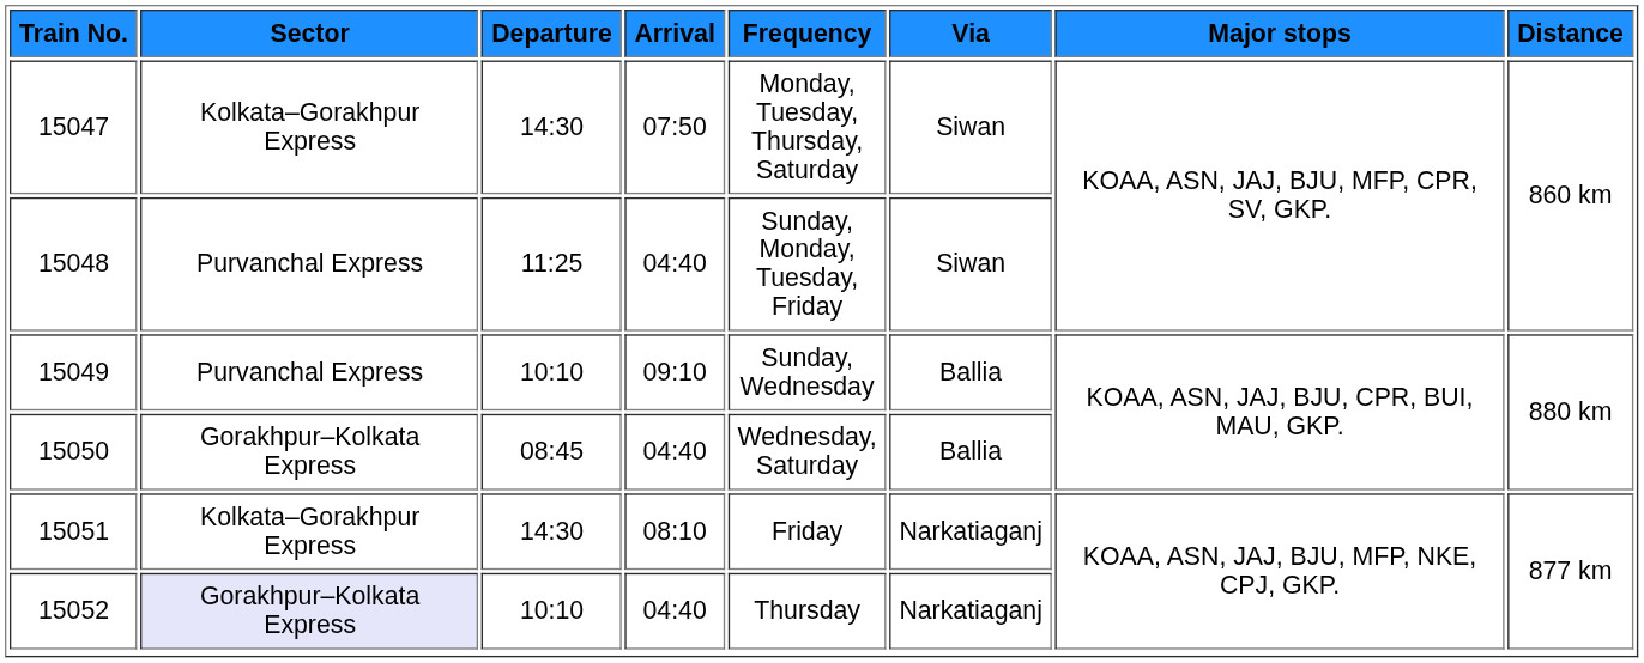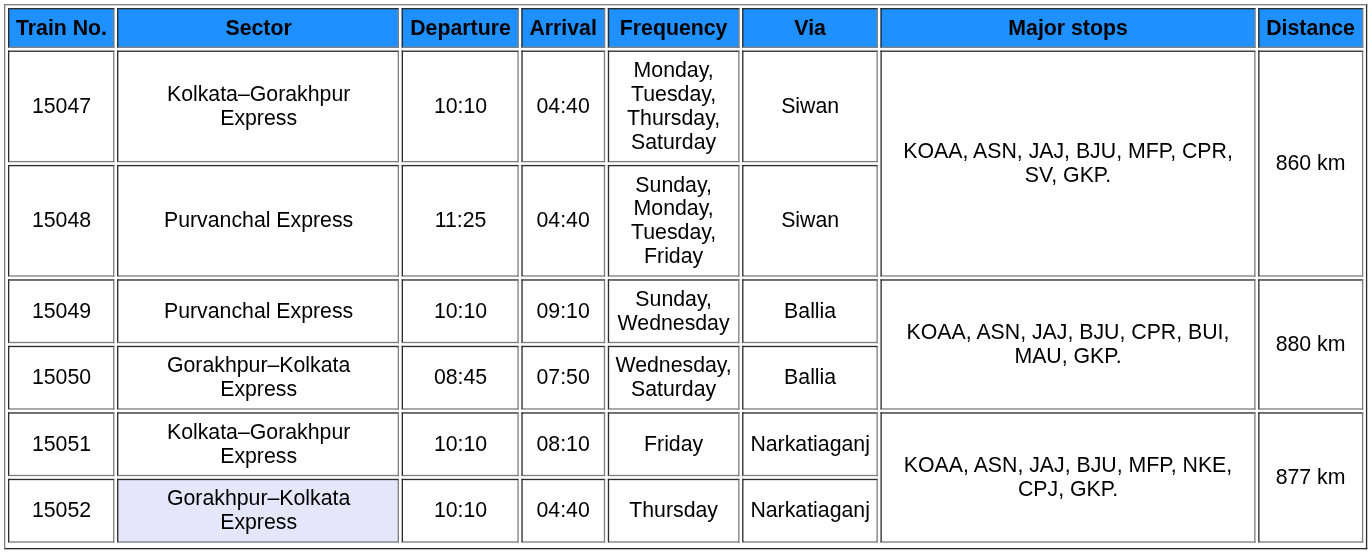 <table class="tocolours"  border="1" cellpadding="5" style="text-align:center;">
 <tr bgcolor=1e90ff>
 <th>Train No.</th>
 <th style="width:200px;">Sector</th>
 <th style="width:50px;">Departure</th>
 <th style="width:50px;">Arrival</th>
 <th style="width:80px;">Frequency</th>
 <th style="width:80px;">Via</th>
 <th style="width:270px;">Major stops</th>
 <th>Distance</th>
 </tr>
 <tr>
 <td>15047</td>
 <td>Kolkata–Gorakhpur Express</td>
-<td>14:30</td>
-<td>07:50</td>
+<td>10:10</td>
+<td>04:40</td>
 <td>Monday, Tuesday, Thursday, Saturday</td>
 <td>Siwan</td>
 <td rowspan="2">KOAA, ASN, JAJ, BJU, MFP, CPR, SV, GKP.</td>
 <td rowspan=2>860 km</td>
 </tr>
 <tr>
 <td>15048</td>
 <td>Purvanchal Express</td>
 <td>11:25</td>
 <td>04:40</td>
 <td>Sunday, Monday, Tuesday, Friday</td>
 <td>Siwan</td>
 </tr>
 <tr>
 <td>15049</td>
 <td>Purvanchal Express</td>
 <td>10:10</td>
 <td>09:10</td>
 <td>Sunday, Wednesday</td>
 <td>Ballia</td>
 <td rowspan="2">KOAA, ASN, JAJ, BJU, CPR, BUI, MAU, GKP.</td>
 <td rowspan=2>880 km</td>
 </tr>
 <tr>
 <td>15050</td>
 <td>Gorakhpur–Kolkata Express</td>
 <td>08:45</td>
-<td>04:40</td>
+<td>07:50</td>
 <td>Wednesday, Saturday</td>
 <td>Ballia</td>
 </tr>
 <tr>
 <td>15051</td>
 <td>Kolkata–Gorakhpur Express</td>
-<td>14:30</td>
+<td>10:10</td>
 <td>08:10</td>
 <td>Friday</td>
 <td>Narkatiaganj</td>
 <td rowspan="2">KOAA, ASN, JAJ,  BJU, MFP, NKE, CPJ, GKP.</td>
 <td rowspan=2>877 km</td>
 </tr>
 <tr>
 <td>15052</td>
 <td style="background: lavender;">Gorakhpur–Kolkata Express</td>
 <td>10:10</td>
 <td>04:40</td>
 <td>Thursday</td>
 <td>Narkatiaganj</td>
 </tr>
 <tr>
 </tr>
 </table>
